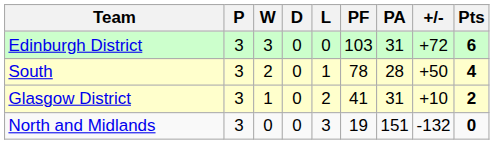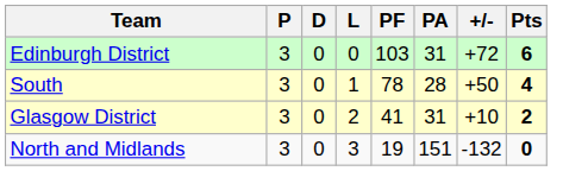 <table class="wikitable" style="text-align: center;">
 <tr>
 <th width="200">Team</th>
 <th width="20">P</th>
-<th width="20">W</th>
 <th width="20">D</th>
 <th width="20">L</th>
 <th width="20">PF</th>
 <th width="20">PA</th>
 <th width="25">+/-</th>
 <th width="20">Pts</th>
 </tr>
 <tr bgcolor="#ccffcc">
 <td align="left"><a href='#'>Edinburgh District</a></td>
-<td>3</td>
 <td>3</td>
 <td>0</td>
 <td>0</td>
 <td>103</td>
 <td>31</td>
 <td>+72</td>
 <td><strong>6</strong></td>
 </tr>
 <tr bgcolor="#ffffcc">
 <td align="left"><a href='#'>South</a></td>
 <td>3</td>
-<td>2</td>
 <td>0</td>
 <td>1</td>
 <td>78</td>
 <td>28</td>
 <td>+50</td>
 <td><strong>4</strong></td>
 </tr>
 <tr bgcolor="#ffffcc">
 <td align="left"><a href='#'>Glasgow District</a></td>
 <td>3</td>
-<td>1</td>
 <td>0</td>
 <td>2</td>
 <td>41</td>
 <td>31</td>
 <td>+10</td>
 <td><strong>2</strong></td>
 </tr>
 <tr>
 <td align="left"><a href='#'>North and Midlands</a></td>
 <td>3</td>
 <td>0</td>
-<td>0</td>
 <td>3</td>
 <td>19</td>
 <td>151</td>
 <td>-132</td>
 <td><strong>0</strong></td>
 </tr>
 </table>
